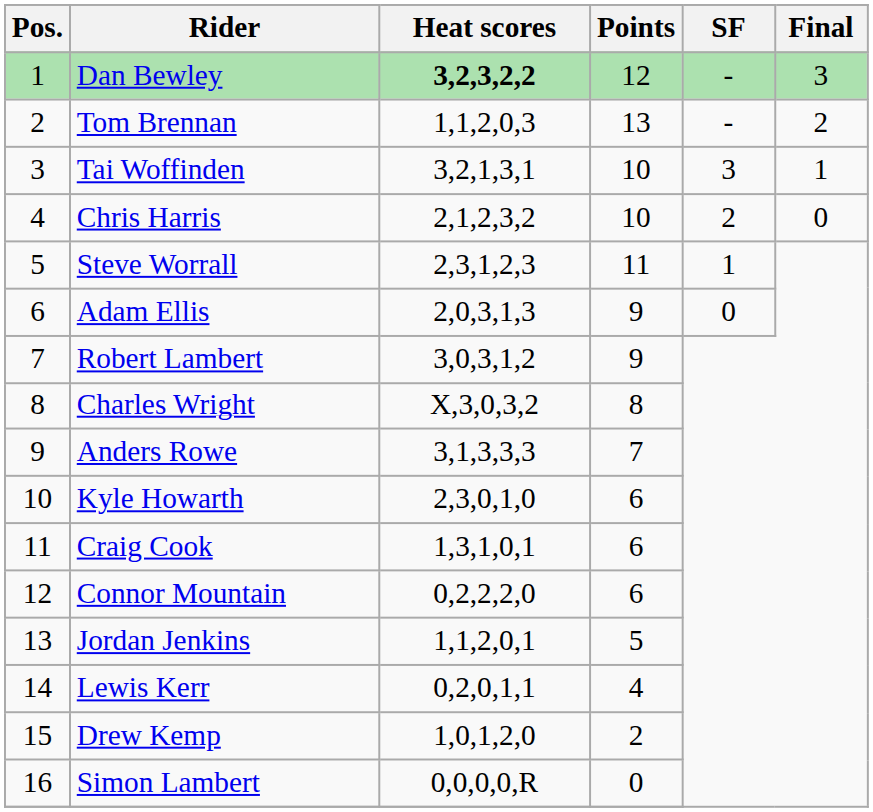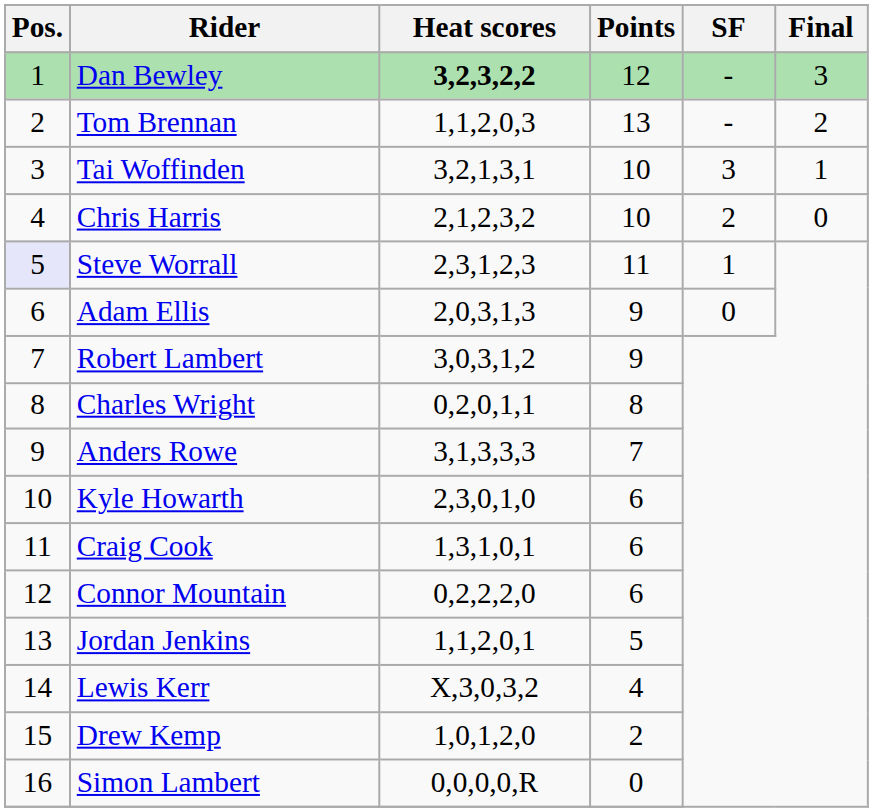 <table class=wikitable style="font-size:93%;">
 <tr>
 <th width=25px>Pos.</th>
 <th width=150px>Rider</th>
 <th width=100px>Heat scores</th>
 <th width=40px>Points</th>
 <th width=40px>SF</th>
 <th width=40px>Final</th>
 </tr>
 <tr align=center  style="background:#ACE1AF;">
 <td>1</td>
 <td align=left><a href='#'>Dan Bewley</a></td>
 <td><strong>3,2,3,2,2</strong></td>
 <td>12</td>
 <td>-</td>
 <td>3</td>
 </tr>
 <tr align=center>
 <td>2</td>
 <td align=left><a href='#'>Tom Brennan</a></td>
 <td>1,1,2,0,3</td>
 <td>13</td>
 <td>-</td>
 <td>2</td>
 </tr>
 <tr align=center>
 <td>3</td>
 <td align=left><a href='#'>Tai Woffinden</a></td>
 <td>3,2,1,3,1</td>
 <td>10</td>
 <td>3</td>
 <td>1</td>
 </tr>
 <tr align=center>
 <td>4</td>
 <td align=left><a href='#'>Chris Harris</a></td>
 <td>2,1,2,3,2</td>
 <td>10</td>
 <td>2</td>
 <td>0</td>
 </tr>
 <tr align=center>
-<td>5</td>
+<td style="background: lavender;">5</td>
 <td align=left><a href='#'>Steve Worrall</a></td>
 <td>2,3,1,2,3</td>
 <td>11</td>
 <td>1</td>
 </tr>
 <tr align=center>
 <td>6</td>
 <td align=left><a href='#'>Adam Ellis</a></td>
 <td>2,0,3,1,3</td>
 <td>9</td>
 <td>0</td>
 </tr>
 <tr align=center>
 <td>7</td>
 <td align=left><a href='#'>Robert Lambert</a></td>
 <td>3,0,3,1,2</td>
 <td>9</td>
 </tr>
 <tr align=center>
 <td>8</td>
 <td align=left><a href='#'>Charles Wright</a></td>
-<td>X,3,0,3,2</td>
+<td>0,2,0,1,1</td>
 <td>8</td>
 </tr>
 <tr align=center>
 <td>9</td>
 <td align=left><a href='#'>Anders Rowe</a></td>
 <td>3,1,3,3,3</td>
 <td>7</td>
 </tr>
 <tr align=center>
 <td>10</td>
 <td align=left><a href='#'>Kyle Howarth</a></td>
 <td>2,3,0,1,0</td>
 <td>6</td>
 </tr>
 <tr align=center>
 <td>11</td>
 <td align=left><a href='#'>Craig Cook</a></td>
 <td>1,3,1,0,1</td>
 <td>6</td>
 </tr>
 <tr align=center>
 <td>12</td>
 <td align=left><a href='#'>Connor Mountain</a></td>
 <td>0,2,2,2,0</td>
 <td>6</td>
 </tr>
 <tr align=center>
 <td>13</td>
 <td align=left><a href='#'>Jordan Jenkins</a></td>
 <td>1,1,2,0,1</td>
 <td>5</td>
 </tr>
 <tr align=center>
 <td>14</td>
 <td align=left><a href='#'>Lewis Kerr</a></td>
-<td>0,2,0,1,1</td>
+<td>X,3,0,3,2</td>
 <td>4</td>
 </tr>
 <tr align=center>
 <td>15</td>
 <td align=left><a href='#'>Drew Kemp</a></td>
 <td>1,0,1,2,0</td>
 <td>2</td>
 </tr>
 <tr align=center>
 <td>16</td>
 <td align=left><a href='#'>Simon Lambert</a></td>
 <td>0,0,0,0,R</td>
 <td>0</td>
 </tr>
 <tr align=center>
 </tr>
 </table>
